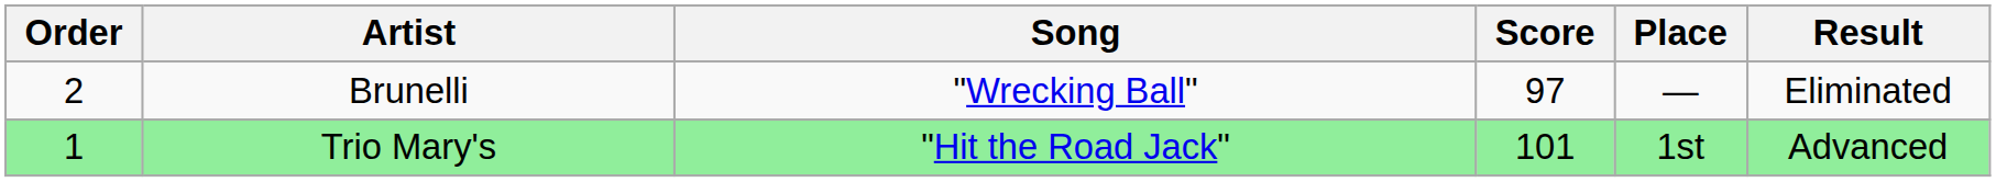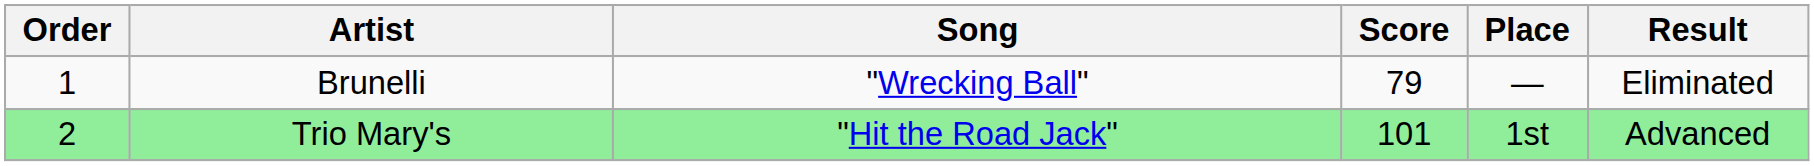 <table class="wikitable" style="text-align:center; width:70%;">
 <tr>
 <th scope="col" width="05%">Order</th>
 <th scope="col" width="22%">Artist</th>
 <th scope="col" width="33%">Song</th>
 <th scope="col" width="05%">Score</th>
 <th scope="col" width="05%">Place</th>
 <th scope="col" width="10%">Result</th>
 </tr>
 <tr>
-<td>2</td>
+<td>1</td>
 <td>Brunelli</td>
 <td>"<a href='#'>Wrecking Ball</a>"</td>
-<td>97</td>
+<td>79</td>
 <td>—</td>
 <td>Eliminated</td>
 </tr>
 <tr bgcolor=90EE9B>
-<td>1</td>
+<td>2</td>
 <td>Trio Mary's</td>
 <td>"<a href='#'>Hit the Road Jack</a>"</td>
 <td>101</td>
 <td>1st</td>
 <td>Advanced</td>
 </tr>
 </table>
